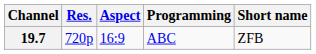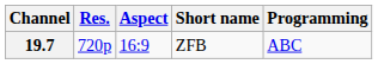 <table class="wikitable">
 <tr>
 <th>Channel</th>
 <th><a href='#'>Res.</a></th>
 <th><a href='#'>Aspect</a></th>
+<th>Short name</th>
 <th>Programming</th>
-<th>Short name</th>
 </tr>
 <tr>
 <th scope = "row">19.7</th>
 <td><a href='#'>720p</a></td>
 <td><a href='#'>16:9</a></td>
+<td>ZFB</td>
 <td><a href='#'>ABC</a></td>
-<td>ZFB</td>
 </tr>
 </table>
